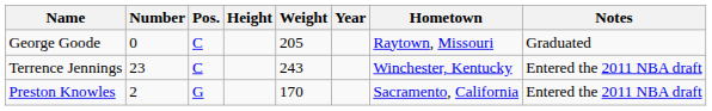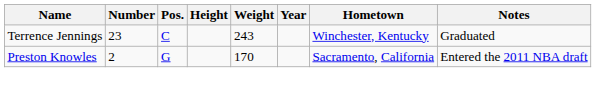 <table class="wikitable sortable" border="1">
 <tr>
 <th>Name</th>
 <th>Number</th>
 <th>Pos.</th>
 <th>Height</th>
 <th>Weight</th>
 <th>Year</th>
 <th>Hometown</th>
 <th class="unsortable">Notes</th>
 </tr>
 <tr>
-<td>George Goode</td>
-<td>0</td>
-<td><a href='#'>C</a></td>
-<td></td>
-<td>205</td>
-<td></td>
-<td><a href='#'>Raytown</a>, <a href='#'>Missouri</a></td>
-<td>Graduated</td>
-</tr>
-<tr>
 <td>Terrence Jennings</td>
 <td>23</td>
 <td><a href='#'>C</a></td>
 <td></td>
 <td>243</td>
 <td></td>
 <td><a href='#'>Winchester, Kentucky</a></td>
-<td>Entered the <a href='#'>2011 NBA draft</a></td>
+<td>Graduated</td>
 </tr>
 <tr>
 <td><a href='#'>Preston Knowles</a></td>
 <td>2</td>
 <td><a href='#'>G</a></td>
 <td></td>
 <td>170</td>
 <td></td>
 <td><a href='#'>Sacramento</a>, <a href='#'>California</a></td>
 <td>Entered the <a href='#'>2011 NBA draft</a></td>
 </tr>
 </table>
